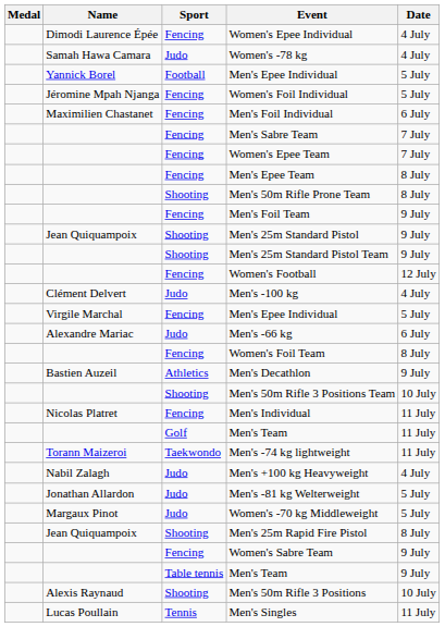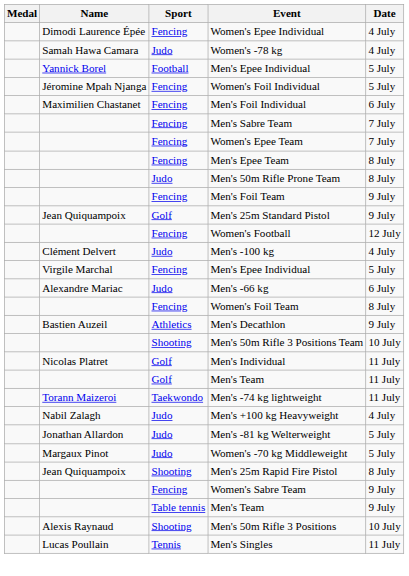 <table class="wikitable sortable" style="font-size: 95%;">
 <tr>
 <th>Medal</th>
 <th>Name</th>
 <th>Sport</th>
 <th>Event</th>
 <th>Date</th>
 </tr>
 <tr>
 <td></td>
 <td>Dimodi Laurence Épée</td>
 <td><a href='#'>Fencing</a></td>
 <td>Women's Epee Individual</td>
 <td>4 July</td>
 </tr>
 <tr>
 <td></td>
 <td>Samah Hawa Camara</td>
 <td><a href='#'>Judo</a></td>
 <td>Women's -78 kg</td>
 <td>4 July</td>
 </tr>
 <tr>
 <td></td>
 <td><a href='#'>Yannick Borel</a></td>
 <td><a href='#'>Football</a></td>
 <td>Men's Epee Individual</td>
 <td>5 July</td>
 </tr>
 <tr>
 <td></td>
 <td>Jéromine Mpah Njanga</td>
 <td><a href='#'>Fencing</a></td>
 <td>Women's Foil Individual</td>
 <td>5 July</td>
 </tr>
 <tr>
 <td></td>
 <td>Maximilien Chastanet</td>
 <td><a href='#'>Fencing</a></td>
 <td>Men's Foil Individual</td>
 <td>6 July</td>
 </tr>
 <tr>
 <td></td>
 <td></td>
 <td><a href='#'>Fencing</a></td>
 <td>Men's Sabre Team</td>
 <td>7 July</td>
 </tr>
 <tr>
 <td></td>
 <td></td>
 <td><a href='#'>Fencing</a></td>
 <td>Women's Epee Team</td>
 <td>7 July</td>
 </tr>
 <tr>
 <td></td>
 <td></td>
 <td><a href='#'>Fencing</a></td>
 <td>Men's Epee Team</td>
 <td>8 July</td>
 </tr>
 <tr>
 <td></td>
 <td></td>
-<td><a href='#'>Shooting</a></td>
+<td><a href='#'>Judo</a></td>
 <td>Men's 50m Rifle Prone Team</td>
 <td>8 July</td>
 </tr>
 <tr>
 <td></td>
 <td></td>
 <td><a href='#'>Fencing</a></td>
 <td>Men's Foil Team</td>
 <td>9 July</td>
 </tr>
 <tr>
 <td></td>
 <td>Jean Quiquampoix</td>
-<td><a href='#'>Shooting</a></td>
+<td><a href='#'>Golf</a></td>
 <td>Men's 25m Standard Pistol</td>
-<td>9 July</td>
-</tr>
-<tr>
-<td></td>
-<td></td>
-<td><a href='#'>Shooting</a></td>
-<td>Men's 25m Standard Pistol Team</td>
 <td>9 July</td>
 </tr>
 <tr>
 <td></td>
 <td></td>
 <td><a href='#'>Fencing</a></td>
 <td>Women's Football</td>
 <td>12 July</td>
 </tr>
 <tr>
 <td></td>
 <td>Clément Delvert</td>
 <td><a href='#'>Judo</a></td>
 <td>Men's -100 kg</td>
 <td>4 July</td>
 </tr>
 <tr>
 <td></td>
 <td>Virgile Marchal</td>
 <td><a href='#'>Fencing</a></td>
 <td>Men's Epee Individual</td>
 <td>5 July</td>
 </tr>
 <tr>
 <td></td>
 <td>Alexandre Mariac</td>
 <td><a href='#'>Judo</a></td>
 <td>Men's -66 kg</td>
 <td>6 July</td>
 </tr>
 <tr>
 <td></td>
 <td></td>
 <td><a href='#'>Fencing</a></td>
 <td>Women's Foil Team</td>
 <td>8 July</td>
 </tr>
 <tr>
 <td></td>
 <td>Bastien Auzeil</td>
 <td><a href='#'>Athletics</a></td>
 <td>Men's Decathlon</td>
 <td>9 July</td>
 </tr>
 <tr>
 <td></td>
 <td></td>
 <td><a href='#'>Shooting</a></td>
 <td>Men's 50m Rifle 3 Positions Team</td>
 <td>10 July</td>
 </tr>
 <tr>
 <td></td>
 <td>Nicolas Platret</td>
-<td><a href='#'>Fencing</a></td>
+<td><a href='#'>Golf</a></td>
 <td>Men's Individual</td>
 <td>11 July</td>
 </tr>
 <tr>
 <td></td>
 <td></td>
 <td><a href='#'>Golf</a></td>
 <td>Men's Team</td>
 <td>11 July</td>
 </tr>
 <tr>
 <td></td>
 <td><a href='#'>Torann Maizeroi</a></td>
 <td><a href='#'>Taekwondo</a></td>
 <td>Men's -74 kg lightweight</td>
 <td>11 July</td>
 </tr>
 <tr>
 <td></td>
 <td>Nabil Zalagh</td>
 <td><a href='#'>Judo</a></td>
 <td>Men's +100 kg Heavyweight</td>
 <td>4 July</td>
 </tr>
 <tr>
 <td></td>
 <td>Jonathan Allardon</td>
 <td><a href='#'>Judo</a></td>
 <td>Men's -81 kg Welterweight</td>
 <td>5 July</td>
 </tr>
 <tr>
 <td></td>
 <td>Margaux Pinot</td>
 <td><a href='#'>Judo</a></td>
 <td>Women's -70 kg Middleweight</td>
 <td>5 July</td>
 </tr>
 <tr>
 <td></td>
 <td>Jean Quiquampoix</td>
 <td><a href='#'>Shooting</a></td>
 <td>Men's 25m Rapid Fire Pistol</td>
 <td>8 July</td>
 </tr>
 <tr>
 <td></td>
 <td></td>
 <td><a href='#'>Fencing</a></td>
 <td>Women's Sabre Team</td>
 <td>9 July</td>
 </tr>
 <tr>
 <td></td>
 <td></td>
 <td><a href='#'>Table tennis</a></td>
 <td>Men's Team</td>
 <td>9 July</td>
 </tr>
 <tr>
 <td></td>
 <td>Alexis Raynaud</td>
 <td><a href='#'>Shooting</a></td>
 <td>Men's 50m Rifle 3 Positions</td>
 <td>10 July</td>
 </tr>
 <tr>
 <td></td>
 <td>Lucas Poullain</td>
 <td><a href='#'>Tennis</a></td>
 <td>Men's Singles</td>
 <td>11 July</td>
 </tr>
 </table>
